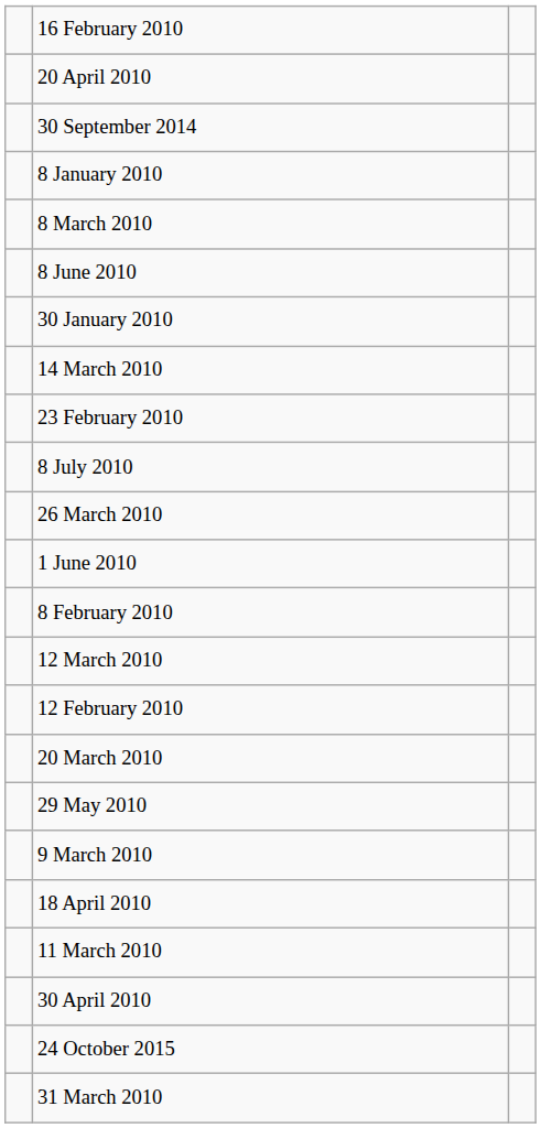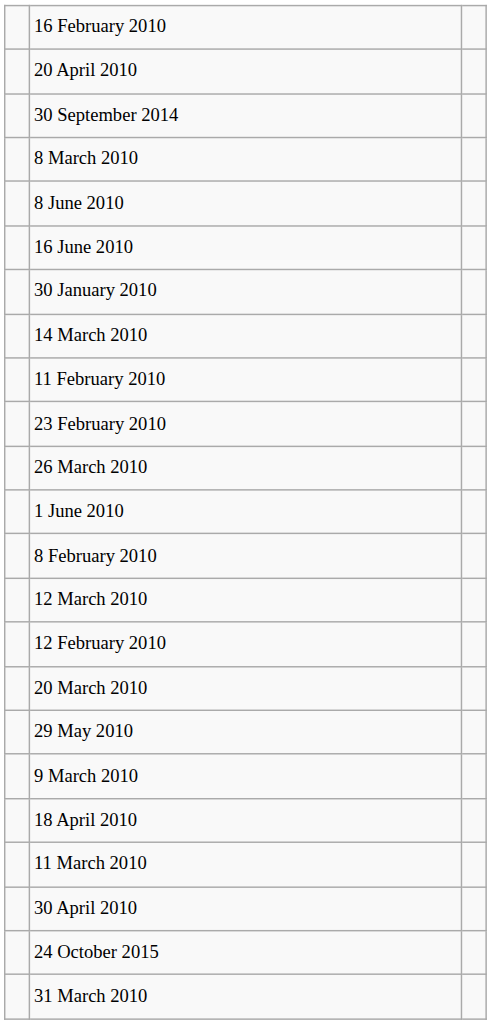 <table class="wikitable" style="font-size: 80%; float: left; width: 26em; margin-right: 1em; height: 700px">
 <tr>
 <td></td>
 <td>16 February 2010</td>
 <td></td>
 </tr>
 <tr>
 <td></td>
 <td>20 April 2010</td>
 <td></td>
 </tr>
 <tr>
 <td><strong></strong></td>
 <td>30 September 2014</td>
 <td></td>
 </tr>
 <tr>
 <td></td>
-<td>8 January 2010</td>
-<td></td>
-</tr>
-<tr>
-<td></td>
 <td>8 March 2010</td>
 <td></td>
 </tr>
 <tr>
 <td></td>
 <td>8 June 2010</td>
+<td></td>
+</tr>
+<tr>
+<td></td>
+<td>16 June 2010</td>
 <td></td>
 </tr>
 <tr>
 <td></td>
 <td>30 January 2010</td>
 <td></td>
 </tr>
 <tr>
 <td></td>
 <td>14 March 2010</td>
 <td></td>
 </tr>
 <tr>
 <td></td>
-<td>23 February 2010</td>
+<td>11 February 2010</td>
 <td></td>
 </tr>
 <tr>
 <td></td>
-<td>8 July 2010</td>
+<td>23 February 2010</td>
 <td></td>
 </tr>
 <tr>
 <td></td>
 <td>26 March 2010</td>
 <td></td>
 </tr>
 <tr>
 <td></td>
 <td>1 June 2010</td>
 <td></td>
 </tr>
 <tr>
 <td></td>
 <td>8 February 2010</td>
 <td></td>
 </tr>
 <tr>
 <td></td>
 <td>12 March 2010</td>
 <td></td>
 </tr>
 <tr>
 <td></td>
 <td>12 February 2010</td>
 <td></td>
 </tr>
 <tr>
 <td></td>
 <td>20 March 2010</td>
 <td></td>
 </tr>
 <tr>
 <td></td>
 <td>29 May 2010</td>
 <td></td>
 </tr>
 <tr>
 <td></td>
 <td>9 March 2010</td>
 <td></td>
 </tr>
 <tr>
 <td></td>
 <td>18 April 2010</td>
 <td></td>
 </tr>
 <tr>
 <td></td>
 <td>11 March 2010</td>
 <td></td>
 </tr>
 <tr>
 <td></td>
 <td>30 April 2010</td>
 <td></td>
 </tr>
 <tr>
 <td></td>
 <td>24 October 2015</td>
 <td></td>
 </tr>
 <tr>
 <td></td>
 <td>31 March 2010</td>
 <td></td>
 </tr>
 </table>
